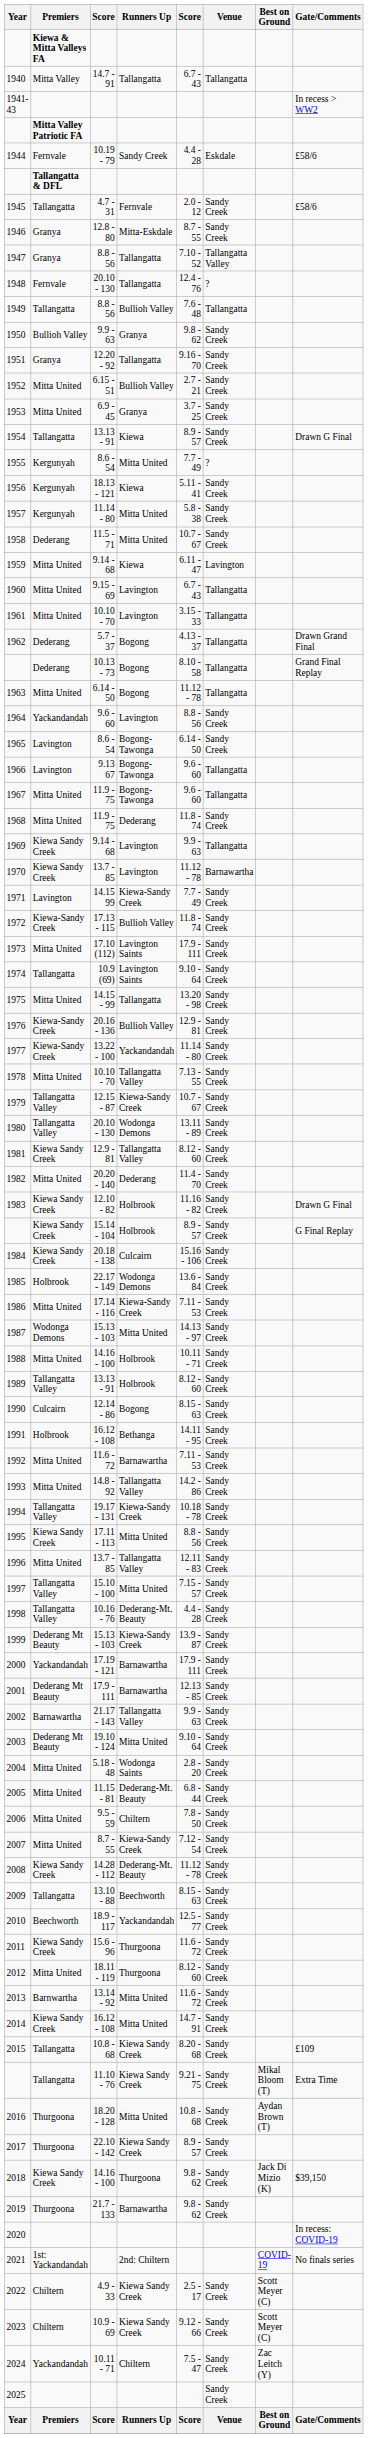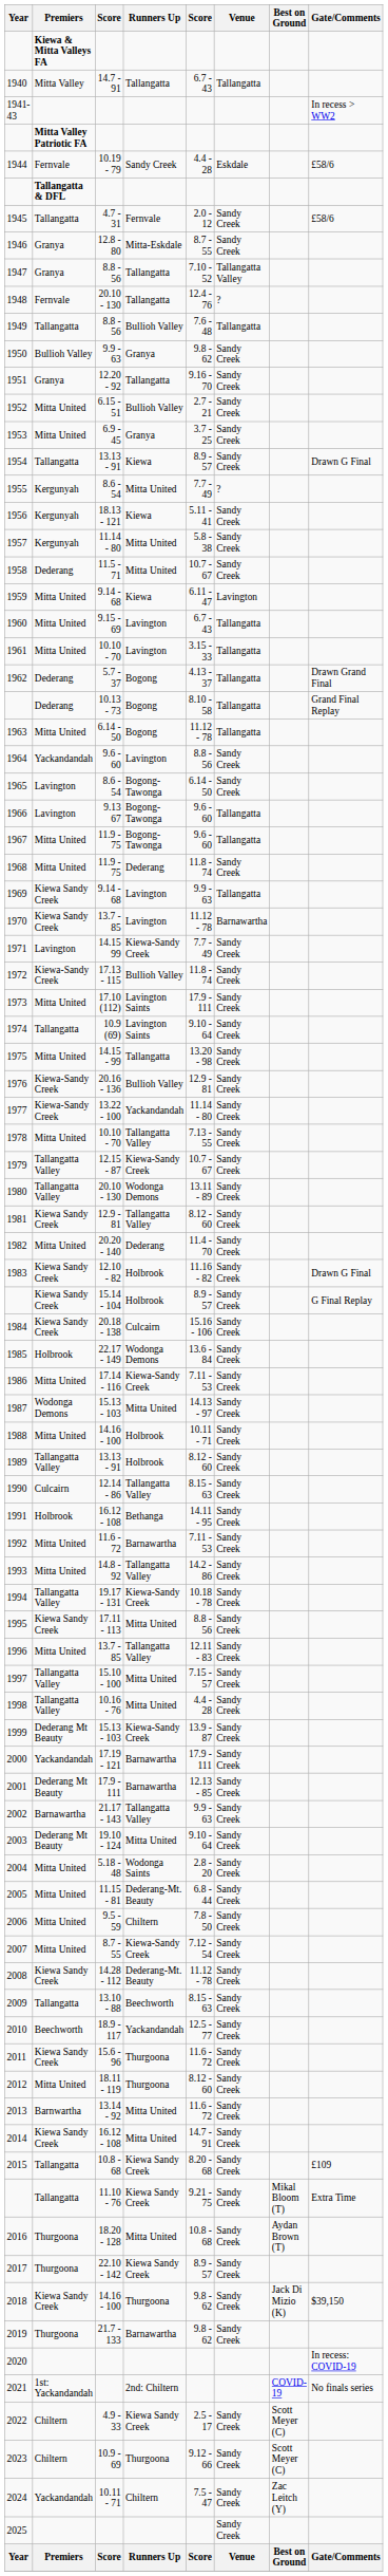 <table class="wikitable collapsible collapsed">
 <tr>
 <th>Year</th>
 <th><span><strong>Premiers</strong></span></th>
 <th>Score</th>
 <th>Runners Up</th>
 <th>Score</th>
 <th>Venue</th>
 <th>Best on Ground</th>
 <th>Gate/Comments</th>
 </tr>
 <tr>
 <td></td>
 <td><strong>Kiewa & Mitta Valleys FA</strong></td>
 <td align=right></td>
 <td></td>
 <td align=right></td>
 <td></td>
 <td></td>
 <td></td>
 </tr>
 <tr>
 <td>1940</td>
 <td>Mitta Valley</td>
 <td align=right>14.7 - 91</td>
 <td>Tallangatta</td>
 <td align=right>6.7 - 43</td>
 <td>Tallangatta</td>
 <td></td>
 <td></td>
 </tr>
 <tr>
 <td>1941-43</td>
 <td></td>
 <td align=right></td>
 <td></td>
 <td align=right></td>
 <td></td>
 <td></td>
 <td>In recess > <a href='#'>WW2</a></td>
 </tr>
 <tr>
 <td></td>
 <td><strong>Mitta Valley Patriotic FA</strong></td>
 <td align=right></td>
 <td></td>
 <td align=right></td>
 <td></td>
 <td></td>
 <td></td>
 </tr>
 <tr>
 <td>1944</td>
 <td>Fernvale</td>
 <td align=right>10.19 - 79</td>
 <td>Sandy Creek</td>
 <td align=right>4.4 - 28</td>
 <td>Eskdale</td>
 <td></td>
 <td>£58/6</td>
 </tr>
 <tr>
 <td></td>
 <td><strong>Tallangatta & DFL</strong></td>
 <td align=right></td>
 <td></td>
 <td align=right></td>
 <td></td>
 <td></td>
 <td></td>
 </tr>
 <tr>
 <td>1945</td>
 <td>Tallangatta</td>
 <td align=right>4.7 - 31</td>
 <td>Fernvale</td>
 <td align=right>2.0 - 12</td>
 <td>Sandy Creek</td>
 <td></td>
 <td>£58/6</td>
 </tr>
 <tr>
 <td>1946</td>
 <td>Granya</td>
 <td align=right>12.8 - 80</td>
 <td>Mitta-Eskdale</td>
 <td align=right>8.7 - 55</td>
 <td>Sandy Creek</td>
 <td></td>
 <td></td>
 </tr>
 <tr>
 <td>1947</td>
 <td>Granya</td>
 <td align=right>8.8 - 56</td>
 <td>Tallangatta</td>
 <td align=right>7.10 - 52</td>
 <td>Tallangatta Valley</td>
 <td></td>
 <td></td>
 </tr>
 <tr>
 <td>1948</td>
 <td>Fernvale</td>
 <td align=right>20.10 - 130</td>
 <td>Tallangatta</td>
 <td align=right>12.4 - 76</td>
 <td>?</td>
 <td></td>
 <td></td>
 </tr>
 <tr>
 <td>1949</td>
 <td>Tallangatta</td>
 <td align=right>8.8 - 56</td>
 <td>Bullioh Valley</td>
 <td align=right>7.6 - 48</td>
 <td>Tallangatta</td>
 <td></td>
 <td></td>
 </tr>
 <tr>
 <td>1950</td>
 <td>Bullioh Valley</td>
 <td align=right>9.9 - 63</td>
 <td>Granya</td>
 <td align=right>9.8 - 62</td>
 <td>Sandy Creek</td>
 <td></td>
 <td></td>
 </tr>
 <tr>
 <td>1951</td>
 <td>Granya</td>
 <td align=right>12.20 - 92</td>
 <td>Tallangatta</td>
 <td align=right>9.16 - 70</td>
 <td>Sandy Creek</td>
 <td></td>
 <td></td>
 </tr>
 <tr>
 <td>1952</td>
 <td>Mitta United</td>
 <td align=right>6.15 - 51</td>
 <td>Bullioh Valley</td>
 <td align=right>2.7 - 21</td>
 <td>Sandy Creek</td>
 <td></td>
 <td></td>
 </tr>
 <tr>
 <td>1953</td>
 <td>Mitta United</td>
 <td align=right>6.9 - 45</td>
 <td>Granya</td>
 <td align=right>3.7 - 25</td>
 <td>Sandy Creek</td>
 <td></td>
 <td></td>
 </tr>
 <tr>
 <td>1954</td>
 <td>Tallangatta</td>
 <td align=right>13.13 - 91</td>
 <td>Kiewa</td>
 <td align=right>8.9 - 57</td>
 <td>Sandy Creek</td>
 <td></td>
 <td>Drawn G Final</td>
 </tr>
 <tr>
 <td>1955</td>
 <td>Kergunyah</td>
 <td align=right>8.6 -  54</td>
 <td>Mitta United</td>
 <td align=right>7.7 - 49</td>
 <td>?</td>
 <td></td>
 <td></td>
 </tr>
 <tr>
 <td>1956</td>
 <td>Kergunyah</td>
 <td align=right>18.13 - 121</td>
 <td>Kiewa</td>
 <td align=right>5.11 - 41</td>
 <td>Sandy Creek</td>
 <td></td>
 <td></td>
 </tr>
 <tr>
 <td>1957</td>
 <td>Kergunyah</td>
 <td align=right>11.14 - 80</td>
 <td>Mitta United</td>
 <td align=right>5.8 - 38</td>
 <td>Sandy Creek</td>
 <td></td>
 <td></td>
 </tr>
 <tr>
 <td>1958</td>
 <td>Dederang</td>
 <td align=right>11.5 -  71</td>
 <td>Mitta United</td>
 <td align=right>10.7 - 67</td>
 <td>Sandy Creek</td>
 <td></td>
 <td></td>
 </tr>
 <tr>
 <td>1959</td>
 <td>Mitta United</td>
 <td align=right>9.14 - 68</td>
 <td>Kiewa</td>
 <td align=right>6.11 - 47</td>
 <td>Lavington</td>
 <td></td>
 <td></td>
 </tr>
 <tr>
 <td>1960</td>
 <td>Mitta United</td>
 <td align=right>9.15 - 69</td>
 <td>Lavington</td>
 <td align=right>6.7 - 43</td>
 <td>Tallangatta</td>
 <td></td>
 <td></td>
 </tr>
 <tr>
 <td>1961</td>
 <td>Mitta United</td>
 <td align=right>10.10 - 70</td>
 <td>Lavington</td>
 <td align=right>3.15 - 33</td>
 <td>Tallangatta</td>
 <td></td>
 <td></td>
 </tr>
 <tr>
 <td>1962</td>
 <td>Dederang</td>
 <td align=right>5.7 -   37</td>
 <td>Bogong</td>
 <td align=right>4.13 - 37</td>
 <td>Tallangatta</td>
 <td></td>
 <td>Drawn Grand Final</td>
 </tr>
 <tr>
 <td></td>
 <td>Dederang</td>
 <td align=right>10.13 - 73</td>
 <td>Bogong</td>
 <td align=right>8.10 - 58</td>
 <td>Tallangatta</td>
 <td></td>
 <td>Grand Final Replay</td>
 </tr>
 <tr>
 <td>1963</td>
 <td>Mitta United</td>
 <td align=right>6.14 -  50</td>
 <td>Bogong</td>
 <td align=right>11.12 - 78</td>
 <td>Tallangatta</td>
 <td></td>
 <td></td>
 </tr>
 <tr>
 <td>1964</td>
 <td>Yackandandah</td>
 <td align=right>9.6 -   60</td>
 <td>Lavington</td>
 <td align=right>8.8 - 56</td>
 <td>Sandy Creek</td>
 <td></td>
 <td></td>
 </tr>
 <tr>
 <td>1965</td>
 <td>Lavington</td>
 <td align=right>8.6 - 54</td>
 <td>Bogong-Tawonga</td>
 <td align=right>6.14 - 50</td>
 <td>Sandy Creek</td>
 <td></td>
 <td></td>
 </tr>
 <tr>
 <td>1966</td>
 <td>Lavington</td>
 <td align=right>9.13 67</td>
 <td>Bogong-Tawonga</td>
 <td align=right>9.6 - 60</td>
 <td>Tallangatta</td>
 <td></td>
 <td></td>
 </tr>
 <tr>
 <td>1967</td>
 <td>Mitta United</td>
 <td align=right>11.9 - 75</td>
 <td>Bogong-Tawonga</td>
 <td align=right>9.6 - 60</td>
 <td>Tallangatta</td>
 <td></td>
 <td></td>
 </tr>
 <tr>
 <td>1968</td>
 <td>Mitta United</td>
 <td align=right>11.9 - 75</td>
 <td>Dederang</td>
 <td align=right>11.8 - 74</td>
 <td>Sandy Creek</td>
 <td></td>
 <td></td>
 </tr>
 <tr>
 <td>1969</td>
 <td>Kiewa Sandy Creek</td>
 <td align=right>9.14 - 68</td>
 <td>Lavington</td>
 <td align=right>9.9 - 63</td>
 <td>Tallangatta</td>
 <td></td>
 <td></td>
 </tr>
 <tr>
 <td>1970</td>
 <td>Kiewa Sandy Creek</td>
 <td align=right>13.7 - 85</td>
 <td>Lavington</td>
 <td align=right>11.12 - 78</td>
 <td>Barnawartha</td>
 <td></td>
 <td></td>
 </tr>
 <tr>
 <td>1971</td>
 <td>Lavington</td>
 <td align=right>14.15 99</td>
 <td>Kiewa-Sandy Creek</td>
 <td align=right>7.7 - 49</td>
 <td>Sandy Creek</td>
 <td></td>
 <td></td>
 </tr>
 <tr>
 <td>1972</td>
 <td>Kiewa-Sandy Creek</td>
 <td align=right>17.13 - 115</td>
 <td>Bullioh Valley</td>
 <td align=right>11.8 - 74</td>
 <td>Sandy Creek</td>
 <td></td>
 <td></td>
 </tr>
 <tr>
 <td>1973</td>
 <td>Mitta United</td>
 <td align=right>17.10 (112)</td>
 <td>Lavington Saints</td>
 <td align=right>17.9 - 111</td>
 <td>Sandy Creek</td>
 <td></td>
 <td></td>
 </tr>
 <tr>
 <td>1974</td>
 <td>Tallangatta</td>
 <td align=right>10.9 (69)</td>
 <td>Lavington Saints</td>
 <td align=right>9.10 - 64</td>
 <td>Sandy Creek</td>
 <td></td>
 <td></td>
 </tr>
 <tr>
 <td>1975</td>
 <td>Mitta United</td>
 <td align=right>14.15 - 99</td>
 <td>Tallangatta</td>
 <td align=right>13.20 - 98</td>
 <td>Sandy Creek</td>
 <td></td>
 <td></td>
 </tr>
 <tr>
 <td>1976</td>
 <td>Kiewa-Sandy Creek</td>
 <td align=right>20.16 - 136</td>
 <td>Bullioh Valley</td>
 <td align=right>12.9 - 81</td>
 <td>Sandy Creek</td>
 <td></td>
 <td></td>
 </tr>
 <tr>
 <td>1977</td>
 <td>Kiewa-Sandy Creek</td>
 <td align=right>13.22 - 100</td>
 <td>Yackandandah</td>
 <td align=right>11.14 - 80</td>
 <td>Sandy Creek</td>
 <td></td>
 <td></td>
 </tr>
 <tr>
 <td>1978</td>
 <td>Mitta United</td>
 <td align=right>10.10 - 70</td>
 <td>Tallangatta Valley</td>
 <td align=right>7.13 - 55</td>
 <td>Sandy Creek</td>
 <td></td>
 <td></td>
 </tr>
 <tr>
 <td>1979</td>
 <td>Tallangatta Valley</td>
 <td align=right>12.15 - 87</td>
 <td>Kiewa-Sandy Creek</td>
 <td align=right>10.7 - 67</td>
 <td>Sandy Creek</td>
 <td></td>
 <td></td>
 </tr>
 <tr>
 <td>1980</td>
 <td>Tallangatta Valley</td>
 <td align=right>20.10 - 130</td>
 <td>Wodonga Demons</td>
 <td align=right>13.11 - 89</td>
 <td>Sandy Creek</td>
 <td></td>
 <td></td>
 </tr>
 <tr>
 <td>1981</td>
 <td>Kiewa Sandy Creek</td>
 <td align=right>12.9 - 81</td>
 <td>Tallangatta Valley</td>
 <td align=right>8.12 - 60</td>
 <td>Sandy Creek</td>
 <td></td>
 <td></td>
 </tr>
 <tr>
 <td>1982</td>
 <td>Mitta United</td>
 <td align=right>20.20 - 140</td>
 <td>Dederang</td>
 <td align=right>11.4 - 70</td>
 <td>Sandy Creek</td>
 <td></td>
 <td></td>
 </tr>
 <tr>
 <td>1983</td>
 <td>Kiewa Sandy Creek</td>
 <td align=right>12.10 - 82</td>
 <td>Holbrook</td>
 <td align=right>11.16 - 82</td>
 <td>Sandy Creek</td>
 <td></td>
 <td>Drawn G Final</td>
 </tr>
 <tr>
 <td></td>
 <td>Kiewa Sandy Creek</td>
 <td align=right>15.14 - 104</td>
 <td>Holbrook</td>
 <td align=right>8.9 - 57</td>
 <td>Sandy Creek</td>
 <td></td>
 <td>G Final Replay</td>
 </tr>
 <tr>
 <td>1984</td>
 <td>Kiewa Sandy Creek</td>
 <td align=right>20.18 - 138</td>
 <td>Culcairn</td>
 <td align=right>15.16 - 106</td>
 <td>Sandy Creek</td>
 <td></td>
 <td></td>
 </tr>
 <tr>
 <td>1985</td>
 <td>Holbrook</td>
 <td align=right>22.17 - 149</td>
 <td>Wodonga Demons</td>
 <td align=right>13.6 - 84</td>
 <td>Sandy Creek</td>
 <td></td>
 <td></td>
 </tr>
 <tr>
 <td>1986</td>
 <td>Mitta United</td>
 <td align=right>17.14 - 116</td>
 <td>Kiewa-Sandy Creek</td>
 <td align=right>7.11 - 53</td>
 <td>Sandy Creek</td>
 <td></td>
 <td></td>
 </tr>
 <tr>
 <td>1987</td>
 <td>Wodonga Demons</td>
 <td align=right>15.13 - 103</td>
 <td>Mitta United</td>
 <td align=right>14.13 - 97</td>
 <td>Sandy Creek</td>
 <td></td>
 <td></td>
 </tr>
 <tr>
 <td>1988</td>
 <td>Mitta United</td>
 <td align=right>14.16 - 100</td>
 <td>Holbrook</td>
 <td align=right>10.11 - 71</td>
 <td>Sandy Creek</td>
 <td></td>
 <td></td>
 </tr>
 <tr>
 <td>1989</td>
 <td>Tallangatta Valley</td>
 <td align=right>13.13 - 91</td>
 <td>Holbrook</td>
 <td align=right>8.12 - 60</td>
 <td>Sandy Creek</td>
 <td></td>
 <td></td>
 </tr>
 <tr>
 <td>1990</td>
 <td>Culcairn</td>
 <td align=right>12.14 - 86</td>
-<td>Bogong</td>
+<td>Tallangatta Valley</td>
 <td align=right>8.15 - 63</td>
 <td>Sandy Creek</td>
 <td></td>
 <td></td>
 </tr>
 <tr>
 <td>1991</td>
 <td>Holbrook</td>
 <td align=right>16.12 - 108</td>
 <td>Bethanga</td>
 <td align=right>14.11 - 95</td>
 <td>Sandy Creek</td>
 <td></td>
 <td></td>
 </tr>
 <tr>
 <td>1992</td>
 <td>Mitta United</td>
 <td align=right>11.6 - 72</td>
 <td>Barnawartha</td>
 <td align=right>7.11 - 53</td>
 <td>Sandy Creek</td>
 <td></td>
 <td></td>
 </tr>
 <tr>
 <td>1993</td>
 <td>Mitta United</td>
 <td align=right>14.8 - 92</td>
 <td>Tallangatta Valley</td>
 <td align=right>14.2 - 86</td>
 <td>Sandy Creek</td>
 <td></td>
 <td></td>
 </tr>
 <tr>
 <td>1994</td>
 <td>Tallangatta Valley</td>
 <td align=right>19.17 - 131</td>
 <td>Kiewa-Sandy Creek</td>
 <td align=right>10.18 - 78</td>
 <td>Sandy Creek</td>
 <td></td>
 <td></td>
 </tr>
 <tr>
 <td>1995</td>
 <td>Kiewa Sandy Creek</td>
 <td align=right>17.11 - 113</td>
 <td>Mitta United</td>
 <td align=right>8.8 - 56</td>
 <td>Sandy Creek</td>
 <td></td>
 <td></td>
 </tr>
 <tr>
 <td>1996</td>
 <td>Mitta United</td>
 <td align=right>13.7 - 85</td>
 <td>Tallangatta Valley</td>
 <td align=right>12.11 - 83</td>
 <td>Sandy Creek</td>
 <td></td>
 <td></td>
 </tr>
 <tr>
 <td>1997</td>
 <td>Tallangatta Valley</td>
 <td align=right>15.10 - 100</td>
 <td>Mitta United</td>
 <td align=right>7.15 - 57</td>
 <td>Sandy Creek</td>
 <td></td>
 <td></td>
 </tr>
 <tr>
 <td>1998</td>
 <td>Tallangatta Valley</td>
 <td align=right>10.16 - 76</td>
-<td>Dederang-Mt. Beauty</td>
+<td>Mitta United</td>
 <td align=right>4.4 - 28</td>
 <td>Sandy Creek</td>
 <td></td>
 <td></td>
 </tr>
 <tr>
 <td>1999</td>
 <td>Dederang Mt Beauty</td>
 <td align=right>15.13 - 103</td>
 <td>Kiewa-Sandy Creek</td>
 <td align=right>13.9 - 87</td>
 <td>Sandy Creek</td>
 <td></td>
 <td></td>
 </tr>
 <tr>
 <td>2000</td>
 <td>Yackandandah</td>
 <td align=right>17.19 - 121</td>
 <td>Barnawartha</td>
 <td align=right>17.9 - 111</td>
 <td>Sandy Creek</td>
 <td></td>
 <td></td>
 </tr>
 <tr>
 <td>2001</td>
 <td>Dederang Mt Beauty</td>
 <td align=right>17.9 - 111</td>
 <td>Barnawartha</td>
 <td align=right>12.13 - 85</td>
 <td>Sandy Creek</td>
 <td></td>
 <td></td>
 </tr>
 <tr>
 <td>2002</td>
 <td>Barnawartha</td>
 <td align=right>21.17 - 143</td>
 <td>Tallangatta Valley</td>
 <td align=right>9.9 - 63</td>
 <td>Sandy Creek</td>
 <td></td>
 <td></td>
 </tr>
 <tr>
 <td>2003</td>
 <td>Dederang Mt Beauty</td>
 <td align=right>19.10 - 124</td>
 <td>Mitta United</td>
 <td align=right>9.10 - 64</td>
 <td>Sandy Creek</td>
 <td></td>
 <td></td>
 </tr>
 <tr>
 <td>2004</td>
 <td>Mitta United</td>
 <td align=right>5.18 - 48</td>
 <td>Wodonga Saints</td>
 <td align=right>2.8 - 20</td>
 <td>Sandy Creek</td>
 <td></td>
 <td></td>
 </tr>
 <tr>
 <td>2005</td>
 <td>Mitta United</td>
 <td align=right>11.15 - 81</td>
 <td>Dederang-Mt. Beauty</td>
 <td align=right>6.8 - 44</td>
 <td>Sandy Creek</td>
 <td></td>
 <td></td>
 </tr>
 <tr>
 <td>2006</td>
 <td>Mitta United</td>
 <td align=right>9.5 - 59</td>
 <td>Chiltern</td>
 <td align=right>7.8 - 50</td>
 <td>Sandy Creek</td>
 <td></td>
 <td></td>
 </tr>
 <tr>
 <td>2007</td>
 <td>Mitta United</td>
 <td align=right>8.7 - 55</td>
 <td>Kiewa-Sandy Creek</td>
 <td align=right>7.12 - 54</td>
 <td>Sandy Creek</td>
 <td></td>
 <td></td>
 </tr>
 <tr>
 <td>2008</td>
 <td>Kiewa Sandy Creek</td>
 <td align=right>14.28 - 112</td>
 <td>Dederang-Mt. Beauty</td>
 <td align=right>11.12 - 78</td>
 <td>Sandy Creek</td>
 <td></td>
 <td></td>
 </tr>
 <tr>
 <td>2009</td>
 <td>Tallangatta</td>
 <td align=right>13.10 - 88</td>
 <td>Beechworth</td>
 <td align=right>8.15 - 63</td>
 <td>Sandy Creek</td>
 <td></td>
 <td></td>
 </tr>
 <tr>
 <td>2010</td>
 <td>Beechworth</td>
 <td align=right>18.9 - 117</td>
 <td>Yackandandah</td>
 <td align=right>12.5 - 77</td>
 <td>Sandy Creek</td>
 <td></td>
 <td></td>
 </tr>
 <tr>
 <td>2011</td>
 <td>Kiewa Sandy Creek</td>
 <td align=right>15.6 - 96</td>
 <td>Thurgoona</td>
 <td align=right>11.6 - 72</td>
 <td>Sandy Creek</td>
 <td></td>
 <td></td>
 </tr>
 <tr>
 <td>2012</td>
 <td>Mitta United</td>
 <td align=right>18.11 - 119</td>
 <td>Thurgoona</td>
 <td align=right>8.12 - 60</td>
 <td>Sandy Creek</td>
 <td></td>
 <td></td>
 </tr>
 <tr>
 <td>2013</td>
 <td>Barnwartha</td>
 <td align=right>13.14 - 92</td>
 <td>Mitta United</td>
 <td align=right>11.6 - 72</td>
 <td>Sandy Creek</td>
 <td></td>
 <td></td>
 </tr>
 <tr>
 <td>2014</td>
 <td>Kiewa Sandy Creek</td>
 <td align=right>16.12 - 108</td>
 <td>Mitta United</td>
 <td align=right>14.7 - 91</td>
 <td>Sandy Creek</td>
 <td></td>
 <td></td>
 </tr>
 <tr>
 <td>2015</td>
 <td>Tallangatta</td>
 <td align=right>10.8 - 68</td>
 <td>Kiewa Sandy Creek</td>
 <td align=right>8.20 - 68</td>
 <td>Sandy Creek</td>
 <td></td>
 <td>£109</td>
 </tr>
 <tr>
 <td></td>
 <td>Tallangatta</td>
 <td align=right>11.10 - 76</td>
 <td>Kiewa Sandy Creek</td>
 <td align=right>9.21 - 75</td>
 <td>Sandy Creek</td>
 <td>Mikal Bloom (T)</td>
 <td>Extra Time</td>
 </tr>
 <tr>
 <td>2016</td>
 <td>Thurgoona</td>
 <td align=right>18.20 - 128</td>
 <td>Mitta United</td>
 <td align=right>10.8 - 68</td>
 <td>Sandy Creek</td>
 <td>Aydan Brown (T)</td>
 <td></td>
 </tr>
 <tr>
 <td>2017</td>
 <td>Thurgoona</td>
 <td align=right>22.10 - 142</td>
 <td>Kiewa Sandy Creek</td>
 <td align=right>8.9 - 57</td>
 <td>Sandy Creek</td>
 <td></td>
 <td></td>
 </tr>
 <tr>
 <td>2018</td>
 <td>Kiewa Sandy Creek</td>
 <td align=right>14.16 - 100</td>
 <td>Thurgoona</td>
 <td align=right>9.8 - 62</td>
 <td>Sandy Creek</td>
 <td>Jack Di Mizio (K)</td>
 <td>$39,150</td>
 </tr>
 <tr>
 <td>2019</td>
 <td>Thurgoona</td>
 <td align=right>21.7 - 133</td>
 <td>Barnawartha</td>
 <td align=right>9.8 - 62</td>
 <td>Sandy Creek</td>
 <td></td>
 <td></td>
 </tr>
 <tr>
 <td>2020</td>
 <td></td>
 <td align=right></td>
 <td></td>
 <td align=right></td>
 <td></td>
 <td></td>
 <td>In recess: <a href='#'>COVID-19</a></td>
 </tr>
 <tr>
 <td>2021</td>
 <td>1st: Yackandandah</td>
 <td align=right></td>
 <td>2nd: Chiltern</td>
 <td align=right></td>
 <td></td>
 <td><a href='#'>COVID-19</a></td>
 <td>No finals series</td>
 </tr>
 <tr>
 <td>2022</td>
 <td>Chiltern</td>
 <td align=right>4.9 - 33</td>
 <td>Kiewa Sandy Creek</td>
 <td align=right>2.5 - 17</td>
 <td>Sandy Creek</td>
 <td>Scott Meyer (C)</td>
 <td></td>
 </tr>
 <tr>
 <td>2023</td>
 <td>Chiltern</td>
 <td align=right>10.9 - 69</td>
-<td>Kiewa Sandy Creek</td>
+<td>Thurgoona</td>
 <td align=right>9.12 - 66</td>
 <td>Sandy Creek</td>
 <td>Scott Meyer (C)</td>
 <td></td>
 </tr>
 <tr>
 <td>2024</td>
 <td>Yackandandah</td>
 <td align=right>10.11 - 71</td>
 <td>Chiltern</td>
 <td align=right>7.5 - 47</td>
 <td>Sandy Creek</td>
 <td>Zac Leitch  (Y)</td>
 <td></td>
 </tr>
 <tr>
 <td>2025</td>
 <td></td>
 <td align=right></td>
 <td></td>
 <td align=right></td>
 <td>Sandy Creek</td>
 <td></td>
 <td></td>
 </tr>
 <tr>
 <th>Year</th>
 <th><span><strong>Premiers</strong></span></th>
 <th>Score</th>
 <th>Runners Up</th>
 <th>Score</th>
 <th>Venue</th>
 <th>Best on Ground</th>
 <th>Gate/Comments</th>
 </tr>
 <tr>
 </tr>
 </table>
